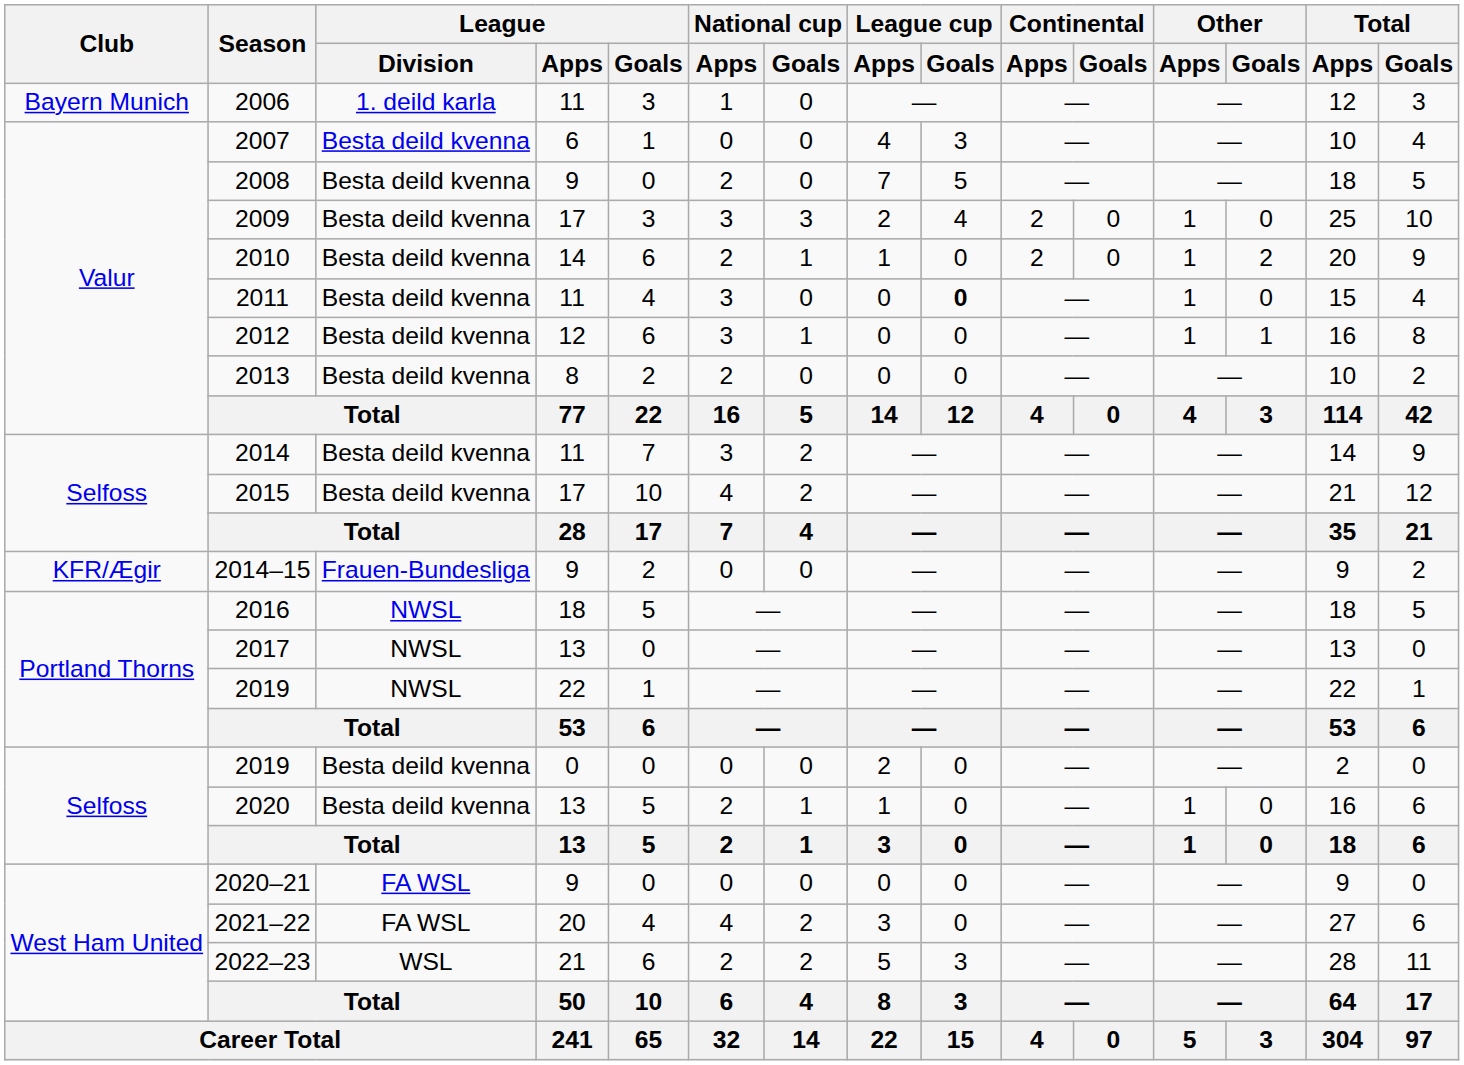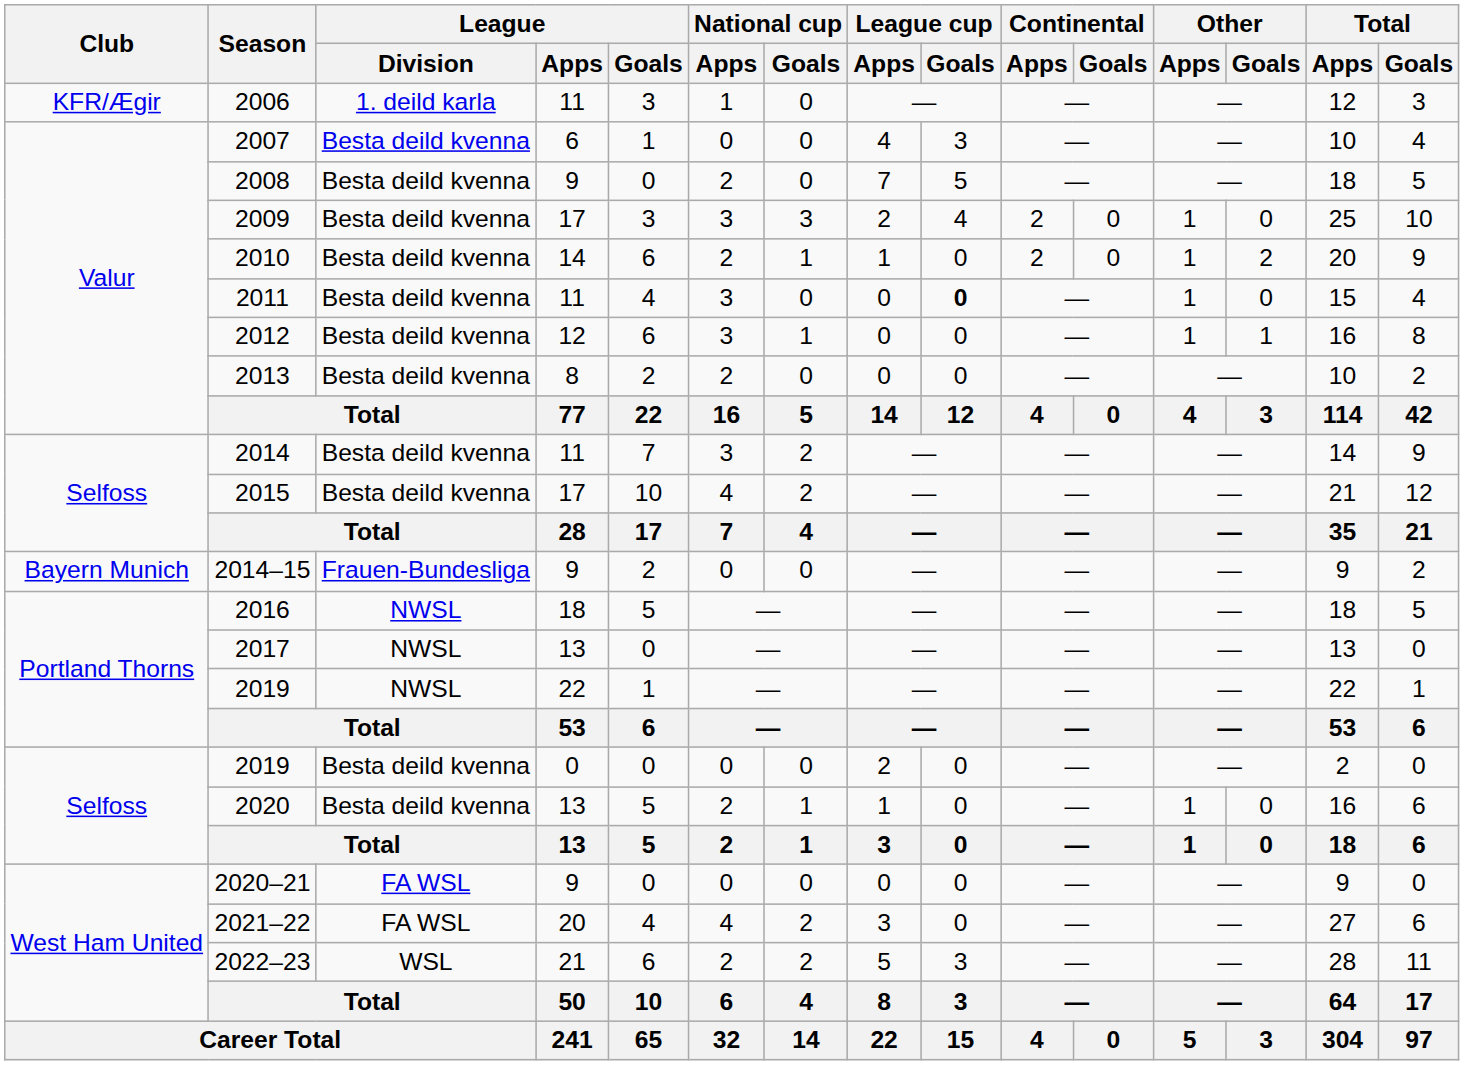 <table class="wikitable" style="text-align:center">
 <tr>
 <th rowspan="2">Club</th>
 <th rowspan="2">Season</th>
 <th colspan="3">League</th>
 <th colspan="2">National cup</th>
 <th colspan="2">League cup</th>
 <th colspan="2">Continental</th>
 <th colspan="2">Other</th>
 <th colspan="2">Total</th>
 </tr>
 <tr>
 <th>Division</th>
 <th>Apps</th>
 <th>Goals</th>
 <th>Apps</th>
 <th>Goals</th>
 <th>Apps</th>
 <th>Goals</th>
 <th>Apps</th>
 <th>Goals</th>
 <th>Apps</th>
 <th>Goals</th>
 <th>Apps</th>
 <th>Goals</th>
 </tr>
 <tr>
-<td><a href='#'>Bayern Munich</a></td>
+<td><a href='#'>KFR/Ægir</a></td>
 <td>2006</td>
 <td><a href='#'>1. deild karla</a></td>
 <td>11</td>
 <td>3</td>
 <td>1</td>
 <td>0</td>
 <td colspan="2">—</td>
 <td colspan="2">—</td>
 <td colspan="2">—</td>
 <td>12</td>
 <td>3</td>
 </tr>
 <tr>
 <td rowspan="8"><a href='#'>Valur</a></td>
 <td>2007</td>
 <td><a href='#'>Besta deild kvenna</a></td>
 <td>6</td>
 <td>1</td>
 <td>0</td>
 <td>0</td>
 <td>4</td>
 <td>3</td>
 <td colspan="2">—</td>
 <td colspan="2">—</td>
 <td>10</td>
 <td>4</td>
 </tr>
 <tr>
 <td>2008</td>
 <td>Besta deild kvenna</td>
 <td>9</td>
 <td>0</td>
 <td>2</td>
 <td>0</td>
 <td>7</td>
 <td>5</td>
 <td colspan="2">—</td>
 <td colspan="2">—</td>
 <td>18</td>
 <td>5</td>
 </tr>
 <tr>
 <td>2009</td>
 <td>Besta deild kvenna</td>
 <td>17</td>
 <td>3</td>
 <td>3</td>
 <td>3</td>
 <td>2</td>
 <td>4</td>
 <td>2</td>
 <td>0</td>
 <td>1</td>
 <td>0</td>
 <td>25</td>
 <td>10</td>
 </tr>
 <tr>
 <td>2010</td>
 <td>Besta deild kvenna</td>
 <td>14</td>
 <td>6</td>
 <td>2</td>
 <td>1</td>
 <td>1</td>
 <td>0</td>
 <td>2</td>
 <td>0</td>
 <td>1</td>
 <td>2</td>
 <td>20</td>
 <td>9</td>
 </tr>
 <tr>
 <td>2011</td>
 <td>Besta deild kvenna</td>
 <td>11</td>
 <td>4</td>
 <td>3</td>
 <td>0</td>
 <td>0</td>
 <td><strong>0</strong></td>
 <td colspan="2">—</td>
 <td>1</td>
 <td>0</td>
 <td>15</td>
 <td>4</td>
 </tr>
 <tr>
 <td>2012</td>
 <td>Besta deild kvenna</td>
 <td>12</td>
 <td>6</td>
 <td>3</td>
 <td>1</td>
 <td>0</td>
 <td>0</td>
 <td colspan="2">—</td>
 <td>1</td>
 <td>1</td>
 <td>16</td>
 <td>8</td>
 </tr>
 <tr>
 <td>2013</td>
 <td>Besta deild kvenna</td>
 <td>8</td>
 <td>2</td>
 <td>2</td>
 <td>0</td>
 <td>0</td>
 <td>0</td>
 <td colspan="2">—</td>
 <td colspan="2">—</td>
 <td>10</td>
 <td>2</td>
 </tr>
 <tr>
 <th colspan="2">Total</th>
 <th>77</th>
 <th>22</th>
 <th>16</th>
 <th>5</th>
 <th>14</th>
 <th>12</th>
 <th>4</th>
 <th>0</th>
 <th>4</th>
 <th>3</th>
 <th>114</th>
 <th>42</th>
 </tr>
 <tr>
 <td rowspan="3"><a href='#'>Selfoss</a></td>
 <td>2014</td>
 <td>Besta deild kvenna</td>
 <td>11</td>
 <td>7</td>
 <td>3</td>
 <td>2</td>
 <td colspan="2">—</td>
 <td colspan="2">—</td>
 <td colspan="2">—</td>
 <td>14</td>
 <td>9</td>
 </tr>
 <tr>
 <td>2015</td>
 <td>Besta deild kvenna</td>
 <td>17</td>
 <td>10</td>
 <td>4</td>
 <td>2</td>
 <td colspan="2">—</td>
 <td colspan="2">—</td>
 <td colspan="2">—</td>
 <td>21</td>
 <td>12</td>
 </tr>
 <tr>
 <th colspan="2">Total</th>
 <th>28</th>
 <th>17</th>
 <th>7</th>
 <th>4</th>
 <th colspan="2">—</th>
 <th colspan="2">—</th>
 <th colspan="2">—</th>
 <th>35</th>
 <th>21</th>
 </tr>
 <tr>
-<td><a href='#'>KFR/Ægir</a></td>
+<td><a href='#'>Bayern Munich</a></td>
 <td>2014–15</td>
 <td><a href='#'>Frauen-Bundesliga</a></td>
 <td>9</td>
 <td>2</td>
 <td>0</td>
 <td>0</td>
 <td colspan="2">—</td>
 <td colspan="2">—</td>
 <td colspan="2">—</td>
 <td>9</td>
 <td>2</td>
 </tr>
 <tr>
 <td rowspan="4"><a href='#'>Portland Thorns</a></td>
 <td>2016</td>
 <td><a href='#'>NWSL</a></td>
 <td>18</td>
 <td>5</td>
 <td colspan="2">—</td>
 <td colspan="2">—</td>
 <td colspan="2">—</td>
 <td colspan="2">—</td>
 <td>18</td>
 <td>5</td>
 </tr>
 <tr>
 <td>2017</td>
 <td>NWSL</td>
 <td>13</td>
 <td>0</td>
 <td colspan="2">—</td>
 <td colspan="2">—</td>
 <td colspan="2">—</td>
 <td colspan="2">—</td>
 <td>13</td>
 <td>0</td>
 </tr>
 <tr>
 <td>2019</td>
 <td>NWSL</td>
 <td>22</td>
 <td>1</td>
 <td colspan="2">—</td>
 <td colspan="2">—</td>
 <td colspan="2">—</td>
 <td colspan="2">—</td>
 <td>22</td>
 <td>1</td>
 </tr>
 <tr>
 <th colspan="2">Total</th>
 <th>53</th>
 <th>6</th>
 <th colspan="2">—</th>
 <th colspan="2">—</th>
 <th colspan="2">—</th>
 <th colspan="2">—</th>
 <th>53</th>
 <th>6</th>
 </tr>
 <tr>
 <td rowspan="3"><a href='#'>Selfoss</a></td>
 <td>2019</td>
 <td>Besta deild kvenna</td>
 <td>0</td>
 <td>0</td>
 <td>0</td>
 <td>0</td>
 <td>2</td>
 <td>0</td>
 <td colspan="2">—</td>
 <td colspan="2">—</td>
 <td>2</td>
 <td>0</td>
 </tr>
 <tr>
 <td>2020</td>
 <td>Besta deild kvenna</td>
 <td>13</td>
 <td>5</td>
 <td>2</td>
 <td>1</td>
 <td>1</td>
 <td>0</td>
 <td colspan="2">—</td>
 <td>1</td>
 <td>0</td>
 <td>16</td>
 <td>6</td>
 </tr>
 <tr>
 <th colspan="2">Total</th>
 <th>13</th>
 <th>5</th>
 <th>2</th>
 <th>1</th>
 <th>3</th>
 <th>0</th>
 <th colspan="2">—</th>
 <th>1</th>
 <th>0</th>
 <th>18</th>
 <th>6</th>
 </tr>
 <tr>
 <td rowspan="4"><a href='#'>West Ham United</a></td>
 <td>2020–21</td>
 <td><a href='#'>FA WSL</a></td>
 <td>9</td>
 <td>0</td>
 <td>0</td>
 <td>0</td>
 <td>0</td>
 <td>0</td>
 <td colspan="2">—</td>
 <td colspan="2">—</td>
 <td>9</td>
 <td>0</td>
 </tr>
 <tr>
 <td>2021–22</td>
 <td>FA WSL</td>
 <td>20</td>
 <td>4</td>
 <td>4</td>
 <td>2</td>
 <td>3</td>
 <td>0</td>
 <td colspan="2">—</td>
 <td colspan="2">—</td>
 <td>27</td>
 <td>6</td>
 </tr>
 <tr>
 <td>2022–23</td>
 <td>WSL</td>
 <td>21</td>
 <td>6</td>
 <td>2</td>
 <td>2</td>
 <td>5</td>
 <td>3</td>
 <td colspan="2">—</td>
 <td colspan="2">—</td>
 <td>28</td>
 <td>11</td>
 </tr>
 <tr>
 <th colspan="2">Total</th>
 <th>50</th>
 <th>10</th>
 <th>6</th>
 <th>4</th>
 <th>8</th>
 <th>3</th>
 <th colspan="2">—</th>
 <th colspan="2">—</th>
 <th>64</th>
 <th>17</th>
 </tr>
 <tr>
 <th colspan="3">Career Total</th>
 <th>241</th>
 <th>65</th>
 <th>32</th>
 <th>14</th>
 <th>22</th>
 <th>15</th>
 <th>4</th>
 <th>0</th>
 <th>5</th>
 <th>3</th>
 <th>304</th>
 <th>97</th>
 </tr>
 </table>
